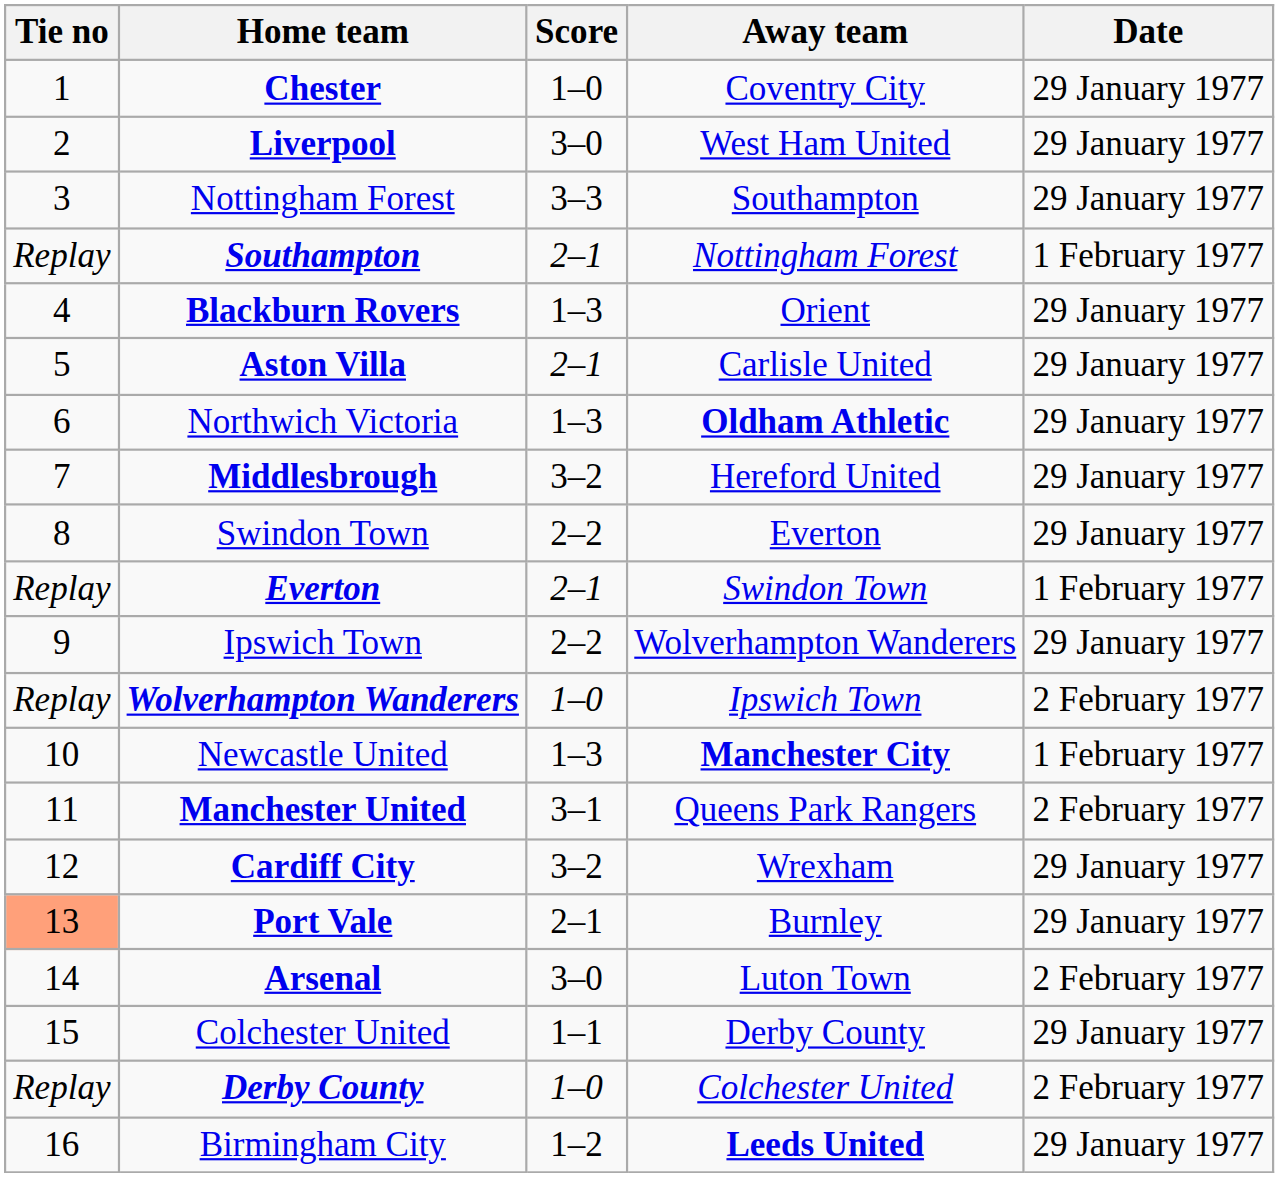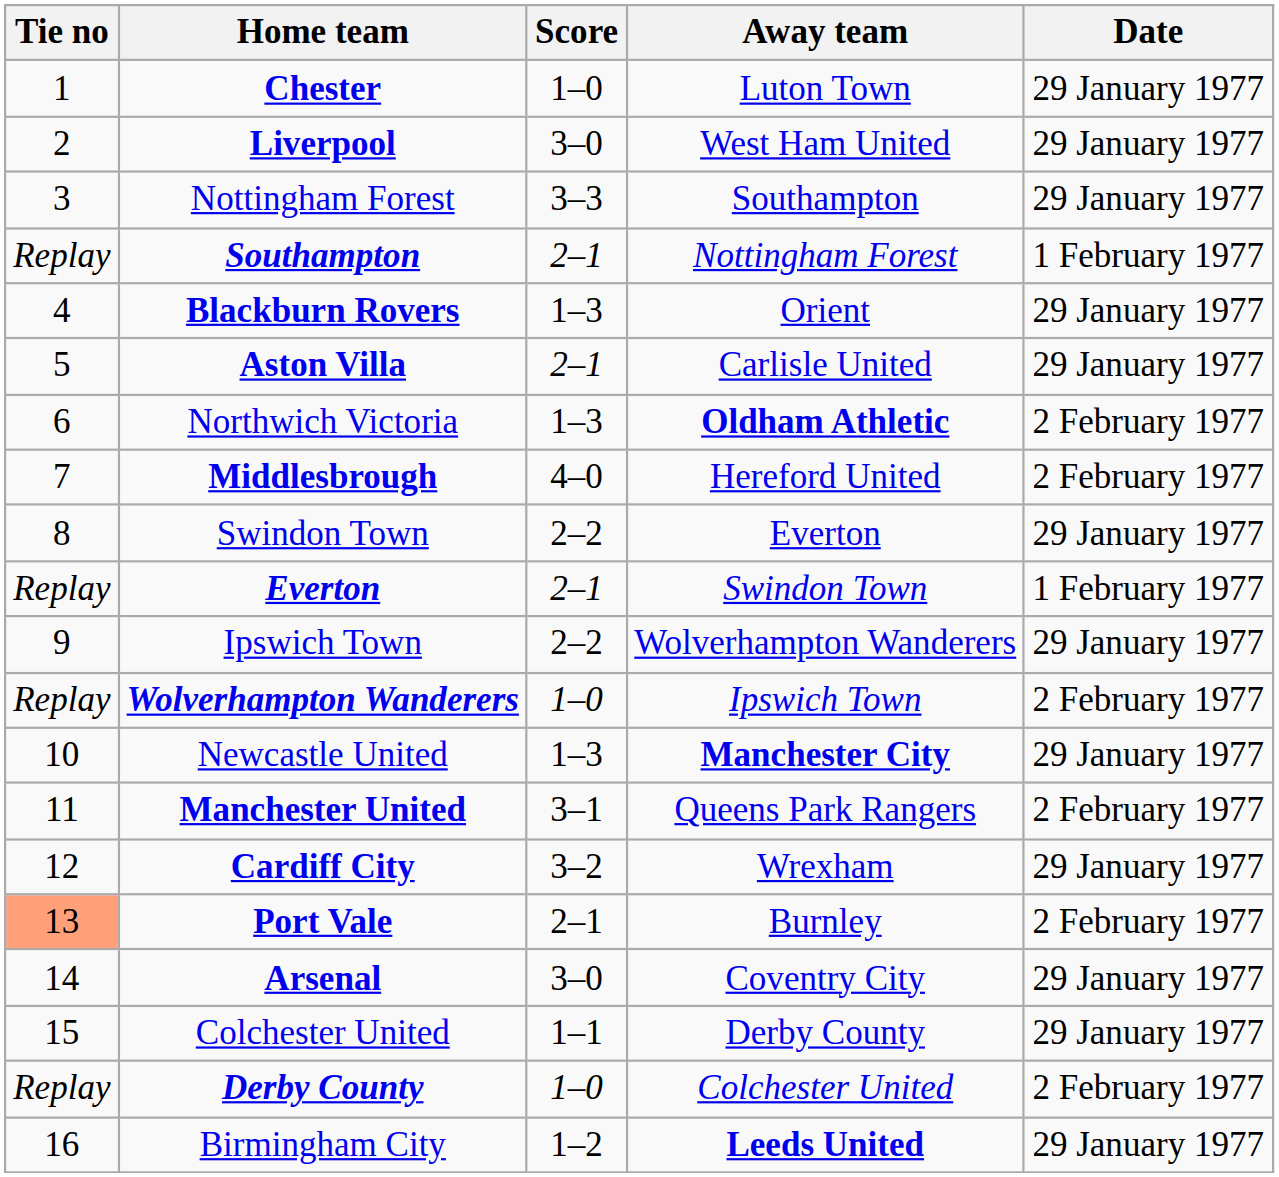 <table class="wikitable" style="text-align: center">
 <tr>
 <th>Tie no</th>
 <th>Home team</th>
 <th>Score</th>
 <th>Away team</th>
 <th>Date</th>
 </tr>
 <tr>
 <td>1</td>
 <td><strong><a href='#'>Chester</a></strong></td>
 <td>1–0</td>
-<td><a href='#'>Coventry City</a></td>
+<td><a href='#'>Luton Town</a></td>
 <td>29 January 1977</td>
 </tr>
 <tr>
 <td>2</td>
 <td><strong><a href='#'>Liverpool</a></strong></td>
 <td>3–0</td>
 <td><a href='#'>West Ham United</a></td>
 <td>29 January 1977</td>
 </tr>
 <tr>
 <td>3</td>
 <td><a href='#'>Nottingham Forest</a></td>
 <td>3–3</td>
 <td><a href='#'>Southampton</a></td>
 <td>29 January 1977</td>
 </tr>
 <tr>
 <td><em>Replay</em></td>
 <td><strong><em><a href='#'>Southampton</a></em></strong></td>
 <td><em>2–1</em></td>
 <td><em><a href='#'>Nottingham Forest</a></em></td>
 <td>1 February 1977</td>
 </tr>
 <tr>
 <td>4</td>
 <td><strong><a href='#'>Blackburn Rovers</a></strong></td>
 <td>1–3</td>
 <td><a href='#'>Orient</a></td>
 <td>29 January 1977</td>
 </tr>
 <tr>
 <td>5</td>
 <td><strong><a href='#'>Aston Villa</a></strong></td>
 <td><em>2–1</em></td>
 <td><a href='#'>Carlisle United</a></td>
 <td>29 January 1977</td>
 </tr>
 <tr>
 <td>6</td>
 <td><a href='#'>Northwich Victoria</a></td>
 <td>1–3</td>
 <td><strong><a href='#'>Oldham Athletic</a></strong></td>
-<td>29 January 1977</td>
+<td>2 February 1977</td>
 </tr>
 <tr>
 <td>7</td>
 <td><strong><a href='#'>Middlesbrough</a></strong></td>
-<td>3–2</td>
+<td>4–0</td>
 <td><a href='#'>Hereford United</a></td>
-<td>29 January 1977</td>
+<td>2 February 1977</td>
 </tr>
 <tr>
 <td>8</td>
 <td><a href='#'>Swindon Town</a></td>
 <td>2–2</td>
 <td><a href='#'>Everton</a></td>
 <td>29 January 1977</td>
 </tr>
 <tr>
 <td><em>Replay</em></td>
 <td><strong><em><a href='#'>Everton</a></em></strong></td>
 <td><em>2–1</em></td>
 <td><em><a href='#'>Swindon Town</a></em></td>
 <td>1 February 1977</td>
 </tr>
 <tr>
 <td>9</td>
 <td><a href='#'>Ipswich Town</a></td>
 <td>2–2</td>
 <td><a href='#'>Wolverhampton Wanderers</a></td>
 <td>29 January 1977</td>
 </tr>
 <tr>
 <td><em>Replay</em></td>
 <td><strong><em><a href='#'>Wolverhampton Wanderers</a></em></strong></td>
 <td><em>1–0</em></td>
 <td><em><a href='#'>Ipswich Town</a></em></td>
 <td>2 February 1977</td>
 </tr>
 <tr>
 <td>10</td>
 <td><a href='#'>Newcastle United</a></td>
 <td>1–3</td>
 <td><strong><a href='#'>Manchester City</a></strong></td>
-<td>1 February 1977</td>
+<td>29 January 1977</td>
 </tr>
 <tr>
 <td>11</td>
 <td><strong><a href='#'>Manchester United</a></strong></td>
 <td>3–1</td>
 <td><a href='#'>Queens Park Rangers</a></td>
 <td>2 February 1977</td>
 </tr>
 <tr>
 <td>12</td>
 <td><strong><a href='#'>Cardiff City</a></strong></td>
 <td>3–2</td>
 <td><a href='#'>Wrexham</a></td>
 <td>29 January 1977</td>
 </tr>
 <tr>
 <td style="background: lightsalmon;">13</td>
 <td><strong><a href='#'>Port Vale</a></strong></td>
 <td>2–1</td>
 <td><a href='#'>Burnley</a></td>
-<td>29 January 1977</td>
+<td>2 February 1977</td>
 </tr>
 <tr>
 <td>14</td>
 <td><strong><a href='#'>Arsenal</a></strong></td>
 <td>3–0</td>
-<td><a href='#'>Luton Town</a></td>
-<td>2 February 1977</td>
+<td><a href='#'>Coventry City</a></td>
+<td>29 January 1977</td>
 </tr>
 <tr>
 <td>15</td>
 <td><a href='#'>Colchester United</a></td>
 <td>1–1</td>
 <td><a href='#'>Derby County</a></td>
 <td>29 January 1977</td>
 </tr>
 <tr>
 <td><em>Replay</em></td>
 <td><strong><em><a href='#'>Derby County</a></em></strong></td>
 <td><em>1–0</em></td>
 <td><em><a href='#'>Colchester United</a></em></td>
 <td>2 February 1977</td>
 </tr>
 <tr>
 <td>16</td>
 <td><a href='#'>Birmingham City</a></td>
 <td>1–2</td>
 <td><strong><a href='#'>Leeds United</a></strong></td>
 <td>29 January 1977</td>
 </tr>
 </table>
